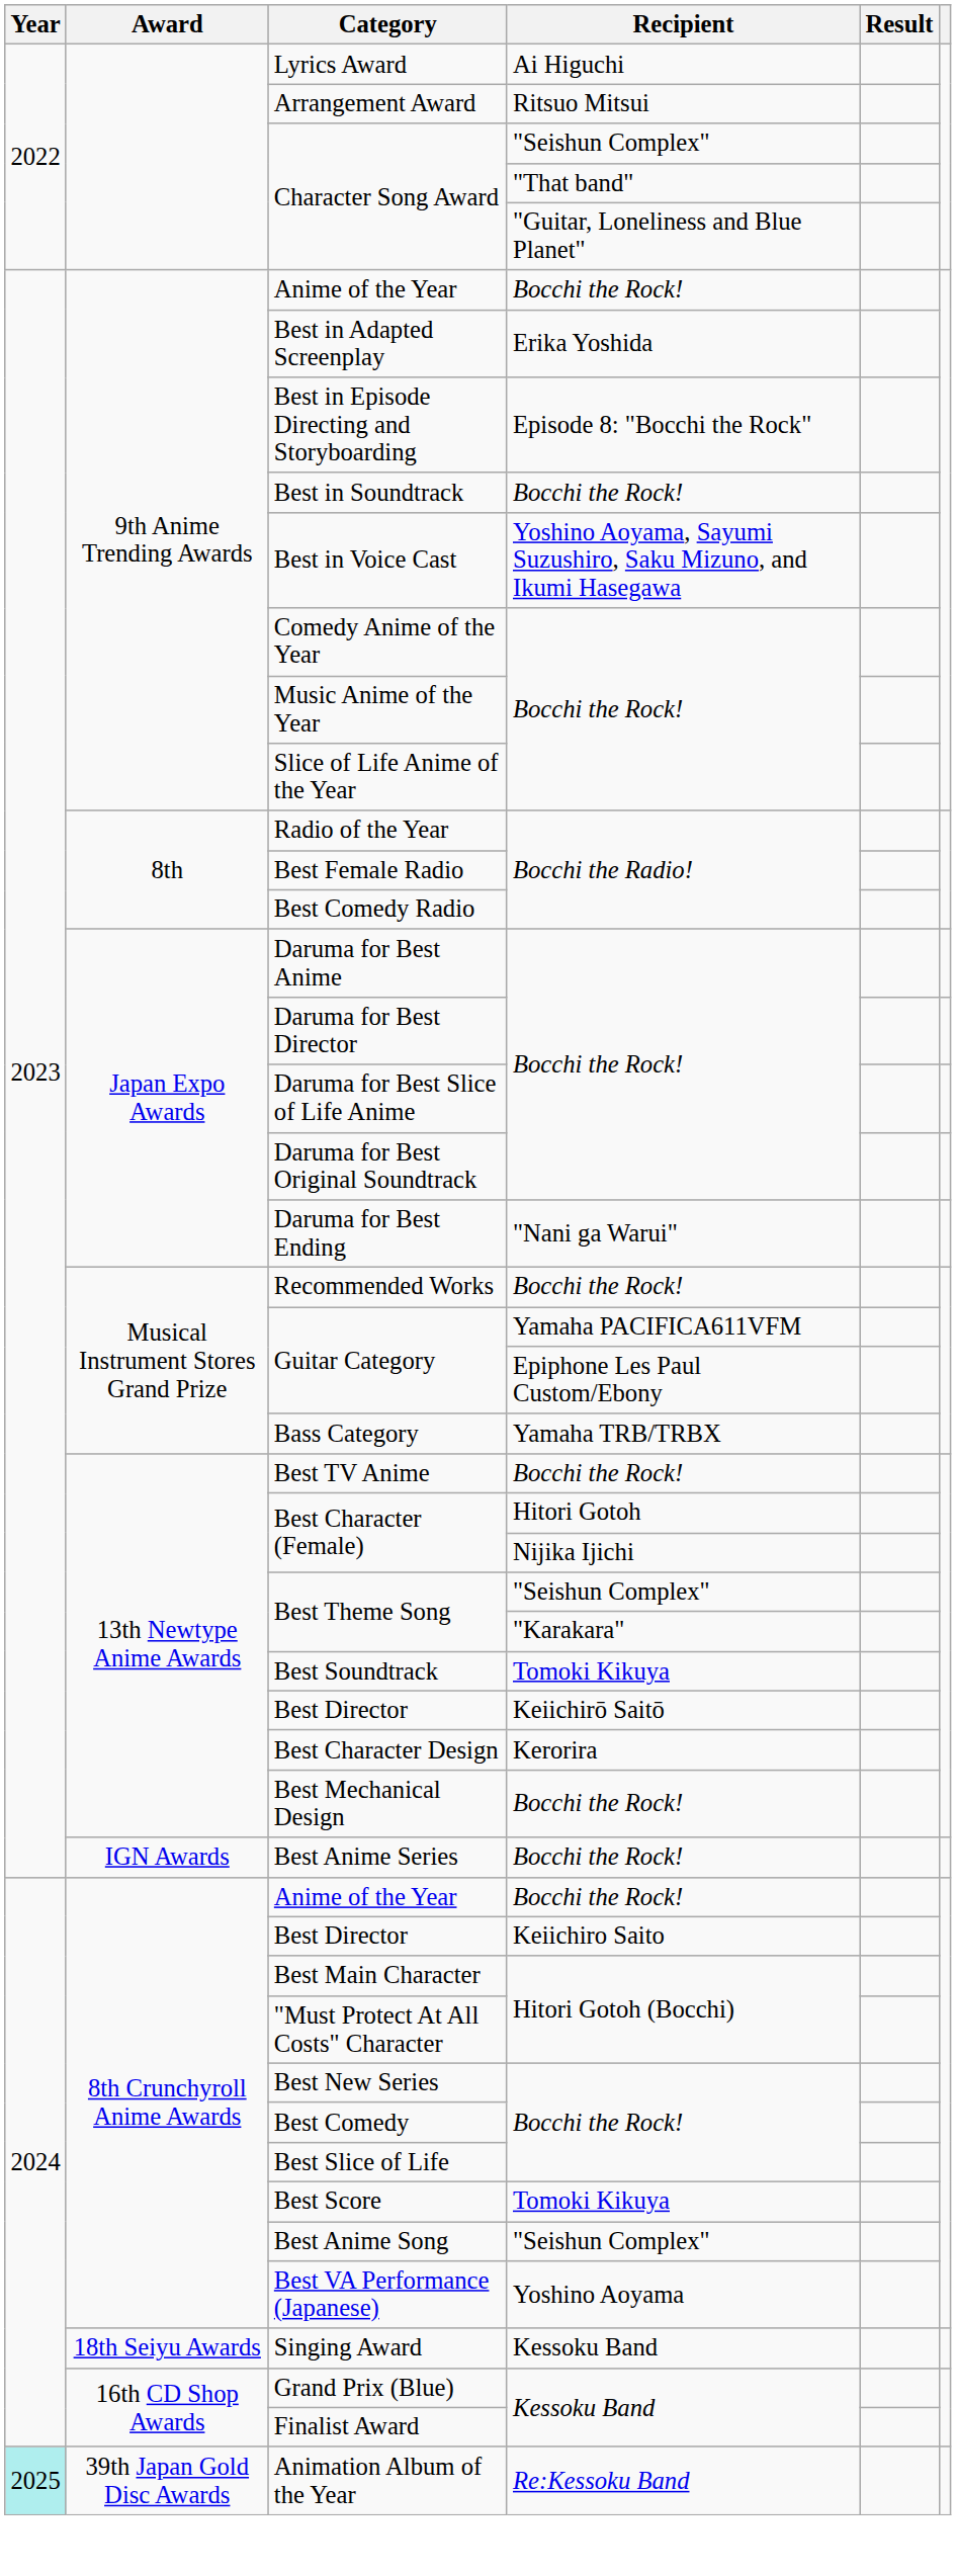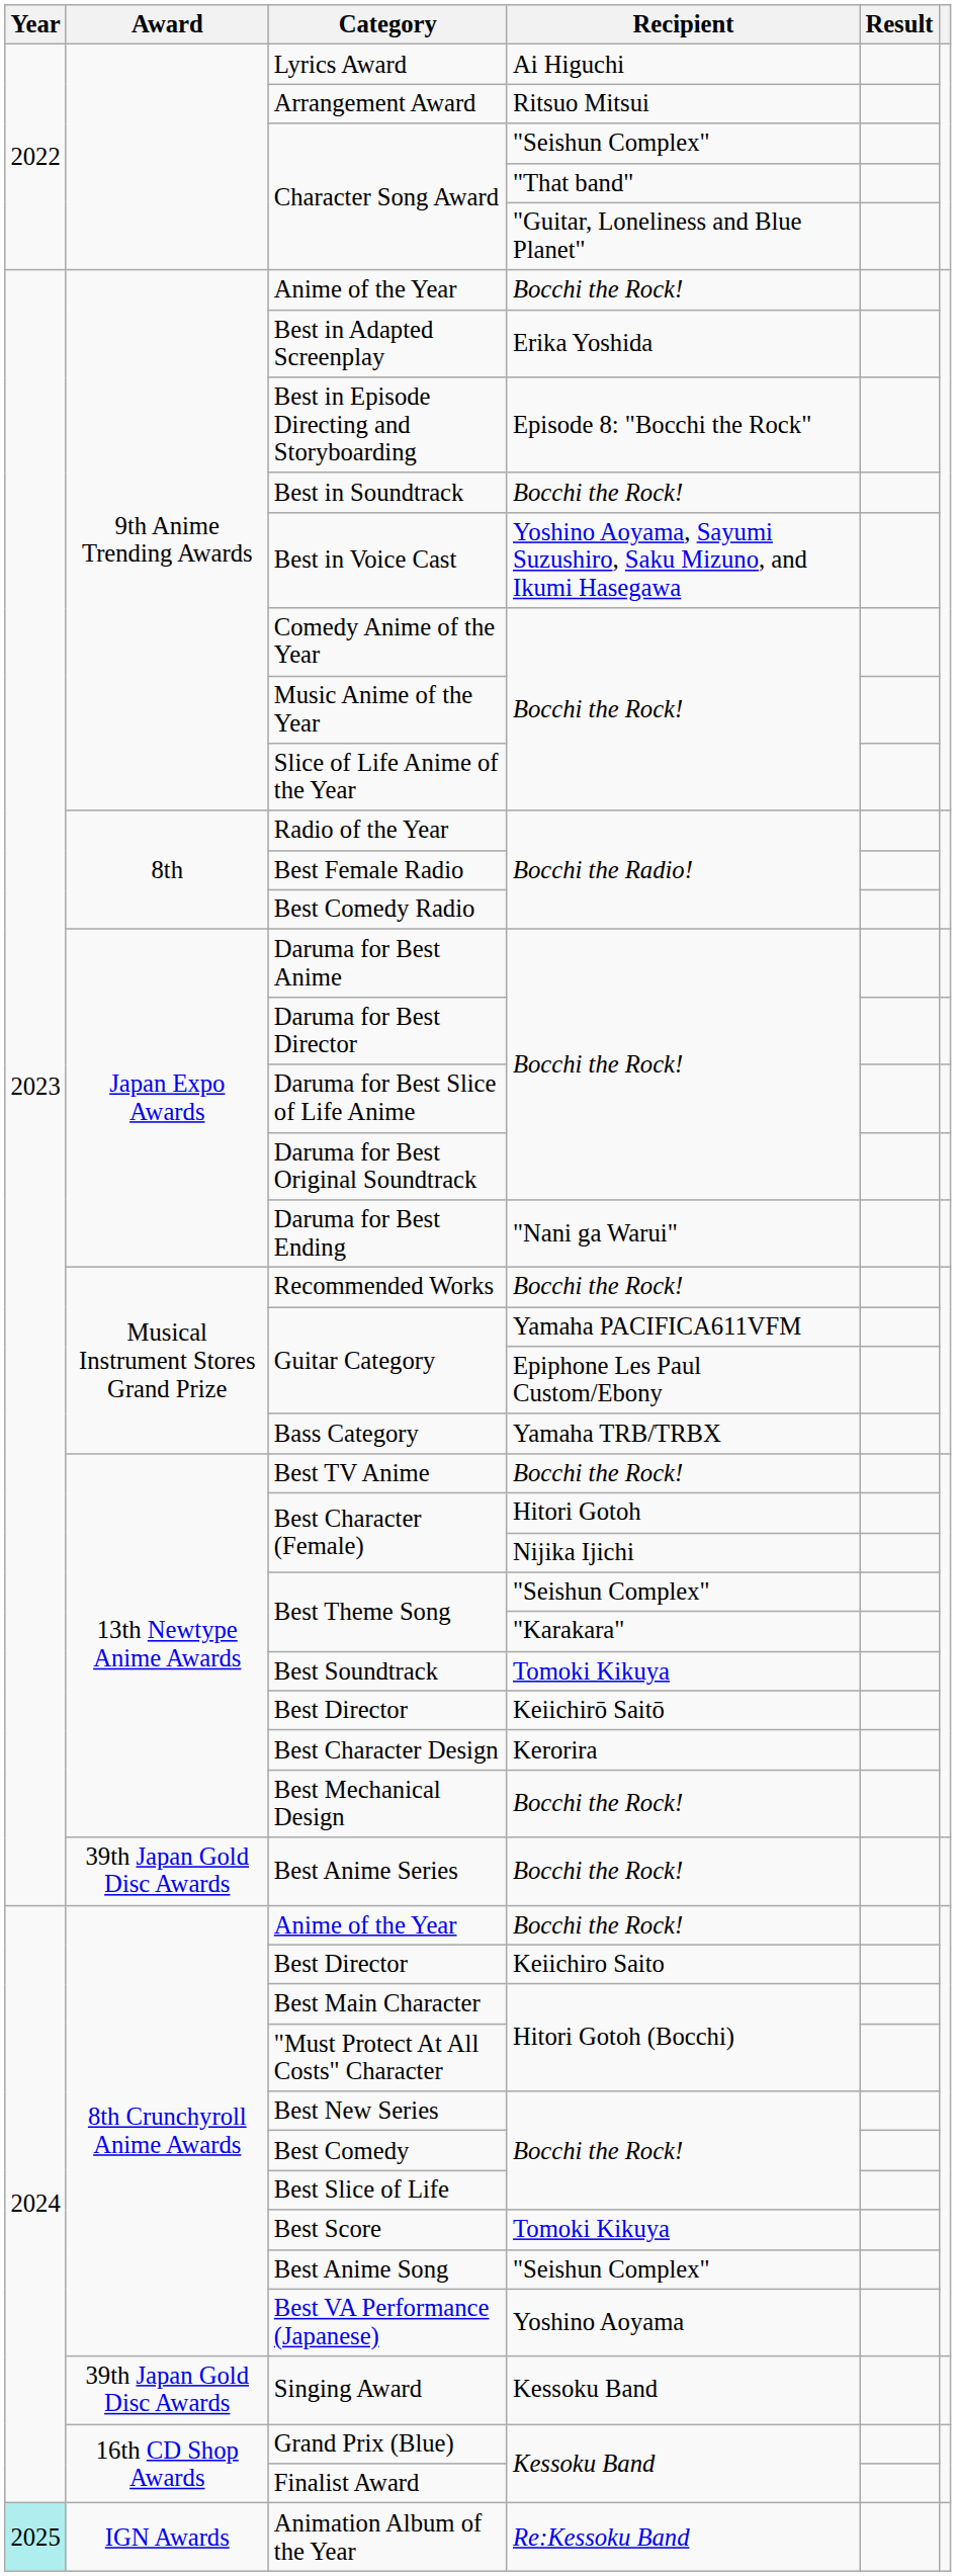 <table class="wikitable plainrowheaders sortable">
 <tr>
 <th scope="col">Year</th>
 <th scope="col">Award</th>
 <th scope="col">Category</th>
 <th scope="col">Recipient</th>
 <th scope="col">Result</th>
 <th scope="col" class="unsortable"></th>
 </tr>
 <tr>
 <td rowspan="5" align="center">2022</td>
 <td rowspan="5" align="center"></td>
 <td>Lyrics Award</td>
 <td>Ai Higuchi </td>
 <td></td>
 <td rowspan="5" style="text-align:center;"></td>
 </tr>
 <tr>
 <td>Arrangement Award</td>
 <td>Ritsuo Mitsui </td>
 <td></td>
 </tr>
 <tr>
 <td rowspan="3">Character Song Award</td>
 <td>"Seishun Complex" </td>
 <td></td>
 </tr>
 <tr>
 <td>"That band" </td>
 <td></td>
 </tr>
 <tr>
 <td>"Guitar, Loneliness and Blue Planet" </td>
 <td></td>
 </tr>
 <tr>
 <td rowspan="30" align="center">2023</td>
 <td rowspan="8" align="center">9th Anime Trending Awards</td>
 <td>Anime of the Year</td>
 <td><em>Bocchi the Rock!</em></td>
 <td></td>
 <td rowspan="8" style="text-align:center;"></td>
 </tr>
 <tr>
 <td>Best in Adapted Screenplay</td>
 <td>Erika Yoshida</td>
 <td></td>
 </tr>
 <tr>
 <td>Best in Episode Directing and Storyboarding</td>
 <td>Episode 8: "Bocchi the Rock"</td>
 <td></td>
 </tr>
 <tr>
 <td>Best in Soundtrack</td>
 <td><em>Bocchi the Rock!</em></td>
 <td></td>
 </tr>
 <tr>
 <td>Best in Voice Cast</td>
 <td><a href='#'>Yoshino Aoyama</a>, <a href='#'>Sayumi Suzushiro</a>, <a href='#'>Saku Mizuno</a>, and <a href='#'>Ikumi Hasegawa</a></td>
 <td></td>
 </tr>
 <tr>
 <td>Comedy Anime of the Year</td>
 <td rowspan="3"><em>Bocchi the Rock!</em></td>
 <td></td>
 </tr>
 <tr>
 <td>Music Anime of the Year</td>
 <td></td>
 </tr>
 <tr>
 <td>Slice of Life Anime of the Year</td>
 <td></td>
 </tr>
 <tr>
 <td rowspan="3" align="center">8th </td>
 <td>Radio of the Year</td>
 <td rowspan="3"><em>Bocchi the Radio!</em></td>
 <td></td>
 <td rowspan="3" style="text-align:center;"></td>
 </tr>
 <tr>
 <td>Best Female Radio</td>
 <td></td>
 </tr>
 <tr>
 <td>Best Comedy Radio</td>
 <td></td>
 </tr>
 <tr>
 <td rowspan="5" align="center"><a href='#'>Japan Expo Awards</a></td>
 <td>Daruma for Best Anime</td>
 <td rowspan="4"><em>Bocchi the Rock!</em></td>
 <td></td>
 <td style="text-align:center;"></td>
 </tr>
 <tr>
 <td>Daruma for Best Director</td>
 <td></td>
 <td style="text-align:center;"></td>
 </tr>
 <tr>
 <td>Daruma for Best Slice of Life Anime</td>
 <td></td>
 <td style="text-align:center;"></td>
 </tr>
 <tr>
 <td>Daruma for Best Original Soundtrack</td>
 <td></td>
 <td style="text-align:center;"></td>
 </tr>
 <tr>
 <td>Daruma for Best Ending</td>
 <td>"Nani ga Warui" </td>
 <td></td>
 <td style="text-align:center;"></td>
 </tr>
 <tr>
 <td rowspan="4" align="center">Musical Instrument Stores Grand Prize</td>
 <td>Recommended Works</td>
 <td><em>Bocchi the Rock!</em></td>
 <td></td>
 <td rowspan="4" style="text-align:center;"></td>
 </tr>
 <tr>
 <td rowspan="2">Guitar Category</td>
 <td>Yamaha PACIFICA611VFM</td>
 <td></td>
 </tr>
 <tr>
 <td>Epiphone Les Paul Custom/Ebony</td>
 <td></td>
 </tr>
 <tr>
 <td>Bass Category</td>
 <td>Yamaha TRB/TRBX</td>
 <td></td>
 </tr>
 <tr>
 <td rowspan="9" align="center">13th <a href='#'>Newtype Anime Awards</a></td>
 <td>Best TV Anime</td>
 <td><em>Bocchi the Rock!</em></td>
 <td></td>
 <td rowspan="9" style="text-align:center;"></td>
 </tr>
 <tr>
 <td rowspan="2">Best Character (Female)</td>
 <td>Hitori Gotoh</td>
 <td></td>
 </tr>
 <tr>
 <td>Nijika Ijichi</td>
 <td></td>
 </tr>
 <tr>
 <td rowspan="2">Best Theme Song</td>
 <td>"Seishun Complex" </td>
 <td></td>
 </tr>
 <tr>
 <td>"Karakara" </td>
 <td></td>
 </tr>
 <tr>
 <td>Best Soundtrack</td>
 <td><a href='#'>Tomoki Kikuya</a></td>
 <td></td>
 </tr>
 <tr>
 <td>Best Director</td>
 <td>Keiichirō Saitō</td>
 <td></td>
 </tr>
 <tr>
 <td>Best Character Design</td>
 <td>Kerorira</td>
 <td></td>
 </tr>
 <tr>
 <td>Best Mechanical Design</td>
 <td><em>Bocchi the Rock!</em></td>
 <td></td>
 </tr>
 <tr>
-<td align="center"><a href='#'>IGN Awards</a></td>
+<td align="center">39th <a href='#'>Japan Gold Disc Awards</a></td>
 <td>Best Anime Series</td>
 <td><em>Bocchi the Rock!</em></td>
 <td></td>
 <td style="text-align:center;"></td>
 </tr>
 <tr>
 <td rowspan="13" align="center">2024</td>
 <td rowspan="10" align="center"><a href='#'>8th Crunchyroll Anime Awards</a></td>
 <td><a href='#'>Anime of the Year</a></td>
 <td><em>Bocchi the Rock!</em></td>
 <td></td>
 <td rowspan="10" style="text-align:center;"></td>
 </tr>
 <tr>
 <td>Best Director</td>
 <td>Keiichiro Saito</td>
 <td></td>
 </tr>
 <tr>
 <td>Best Main Character</td>
 <td rowspan="2">Hitori Gotoh (Bocchi)</td>
 <td></td>
 </tr>
 <tr>
 <td>"Must Protect At All Costs" Character</td>
 <td></td>
 </tr>
 <tr>
 <td>Best New Series</td>
 <td rowspan="3"><em>Bocchi the Rock!</em></td>
 <td></td>
 </tr>
 <tr>
 <td>Best Comedy</td>
 <td></td>
 </tr>
 <tr>
 <td>Best Slice of Life</td>
 <td></td>
 </tr>
 <tr>
 <td>Best Score</td>
 <td><a href='#'>Tomoki Kikuya</a></td>
 <td></td>
 </tr>
 <tr>
 <td>Best Anime Song</td>
 <td>"Seishun Complex" </td>
 <td></td>
 </tr>
 <tr>
 <td><a href='#'>Best VA Performance (Japanese)</a></td>
 <td>Yoshino Aoyama </td>
 <td></td>
 </tr>
 <tr>
-<td align="center"><a href='#'>18th Seiyu Awards</a></td>
+<td align="center">39th <a href='#'>Japan Gold Disc Awards</a></td>
 <td>Singing Award</td>
 <td>Kessoku Band</td>
 <td></td>
 <td style="text-align:center;"></td>
 </tr>
 <tr>
 <td rowspan="2" align="center">16th <a href='#'>CD Shop Awards</a></td>
 <td>Grand Prix (Blue)</td>
 <td rowspan="2"><em>Kessoku Band</em></td>
 <td></td>
 <td rowspan="2" style="text-align:center;"></td>
 </tr>
 <tr>
 <td>Finalist Award</td>
 <td></td>
 </tr>
 <tr>
 <td align="center" style="background: paleturquoise;">2025</td>
-<td align="center">39th <a href='#'>Japan Gold Disc Awards</a></td>
+<td align="center"><a href='#'>IGN Awards</a></td>
 <td>Animation Album of the Year</td>
 <td><em><a href='#'>Re:Kessoku Band</a></em></td>
 <td></td>
 <td style="text-align:center;"></td>
 </tr>
 </table>
